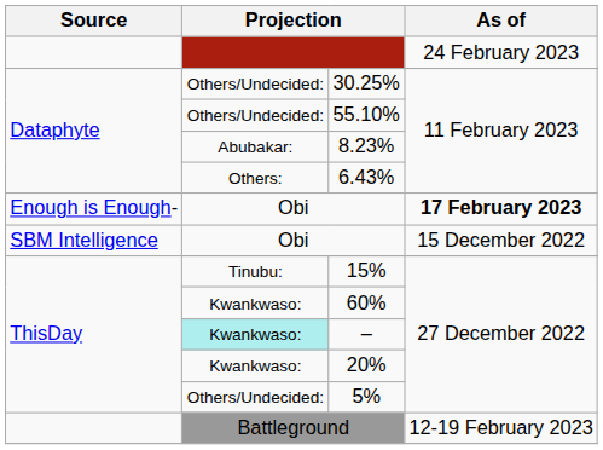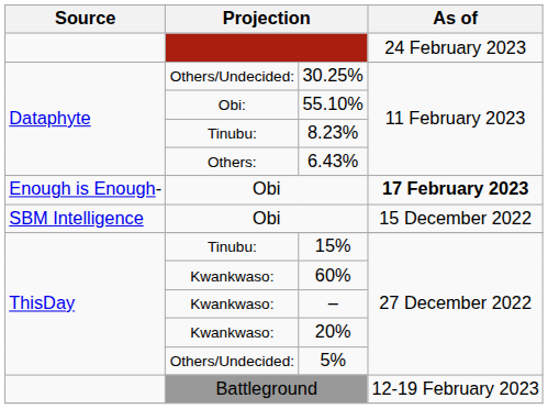 <table class="wikitable" style="text-align:center">
 <tr>
 <th>Source</th>
 <th colspan=2>Projection</th>
 <th>As of</th>
 </tr>
 <tr>
 <td align="left"></td>
 <td colspan=2 bgcolor=#a91e0e></td>
 <td>24 February 2023</td>
 </tr>
 <tr>
 <td rowspan=5 align="left"><a href='#'>Dataphyte</a></td>
 </tr>
 <tr>
 <td><small>Others/Undecided:</small></td>
 <td>30.25%</td>
 <td rowspan=4>11 February 2023</td>
 </tr>
 <tr>
-<td><small>Others/Undecided:</small></td>
+<td><small>Obi:</small></td>
 <td>55.10%</td>
 </tr>
 <tr>
-<td><small>Abubakar:</small></td>
+<td><small>Tinubu:</small></td>
 <td>8.23%</td>
 </tr>
 <tr>
 <td><small>Others:</small></td>
 <td>6.43%</td>
 </tr>
 <tr>
 <td align="left"><a href='#'>Enough is Enough</a>-<br></td>
 <td colspan=2 >Obi</td>
 <td><strong>17 February 2023</strong></td>
 </tr>
 <tr>
 <td align="left"><a href='#'>SBM Intelligence</a></td>
 <td colspan=2 >Obi</td>
 <td>15 December 2022</td>
 </tr>
 <tr>
 <td rowspan=6 align="left"><a href='#'>ThisDay</a></td>
 </tr>
 <tr>
 <td><small>Tinubu:</small></td>
 <td>15%</td>
 <td rowspan=5>27 December 2022</td>
 </tr>
 <tr>
 <td><small>Kwankwaso:</small></td>
 <td>60%</td>
 </tr>
 <tr>
-<td style="background: paleturquoise;"><small>Kwankwaso:</small></td>
+<td><small>Kwankwaso:</small></td>
 <td>–</td>
 </tr>
 <tr>
 <td><small>Kwankwaso:</small></td>
 <td>20%</td>
 </tr>
 <tr>
 <td><small>Others/Undecided:</small></td>
 <td>5%</td>
 </tr>
 <tr>
 <td align="left"></td>
 <td colspan=2 bgcolor=#999999>Battleground</td>
 <td>12-19 February 2023</td>
 </tr>
 <tr>
 </tr>
 </table>
